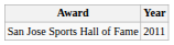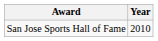 <table class="wikitable" border="1">
 <tr>
 <th>Award</th>
 <th>Year</th>
 </tr>
 <tr>
 <td>San Jose Sports Hall of Fame</td>
-<td>2011 </td>
+<td>2010 </td>
 </tr>
 </table>
